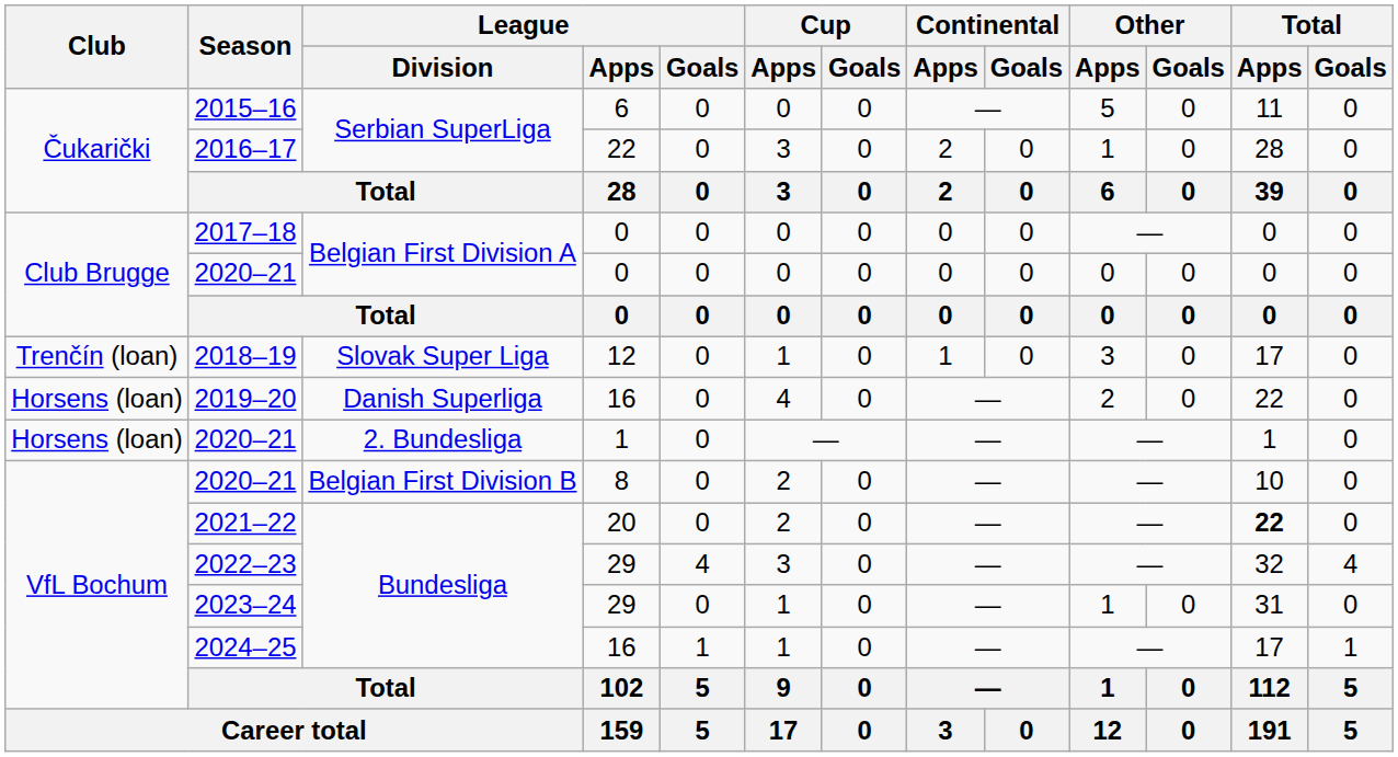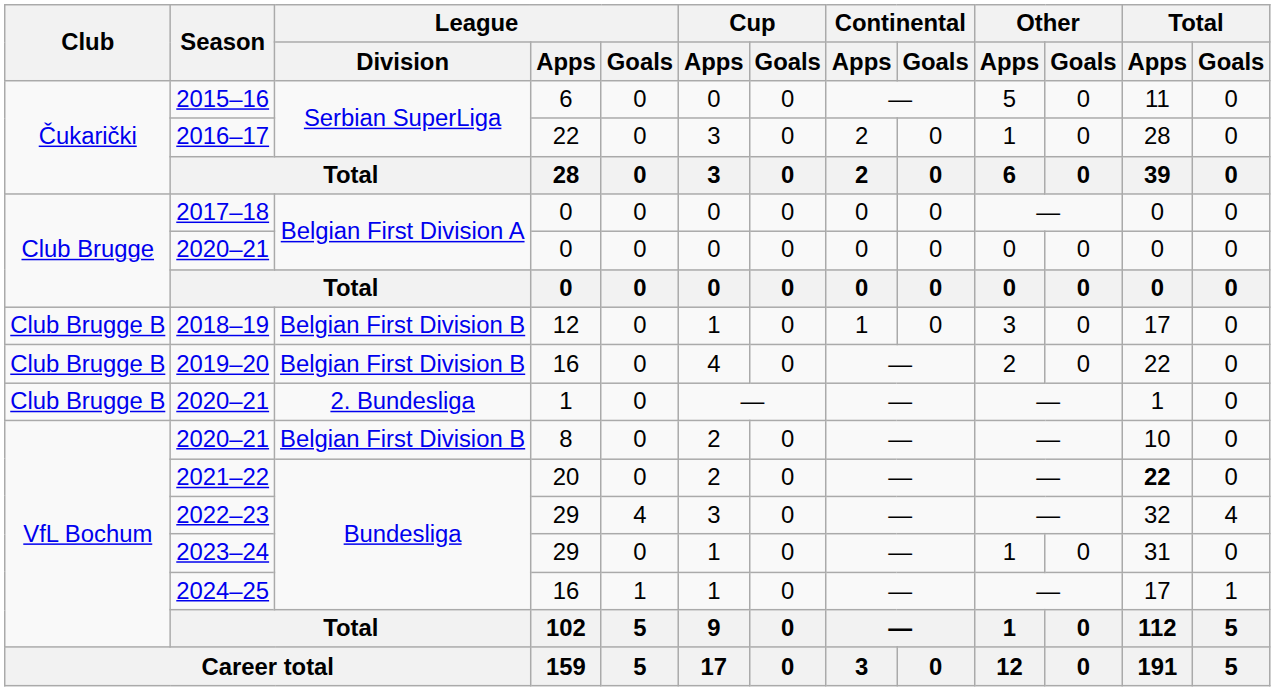 <table class="wikitable" style="text-align:center">
 <tr>
 <th rowspan="2">Club</th>
 <th rowspan="2">Season</th>
 <th colspan="3">League</th>
 <th colspan="2">Cup</th>
 <th colspan="2">Continental</th>
 <th colspan="2">Other</th>
 <th colspan="2">Total</th>
 </tr>
 <tr>
 <th>Division</th>
 <th>Apps</th>
 <th>Goals</th>
 <th>Apps</th>
 <th>Goals</th>
 <th>Apps</th>
 <th>Goals</th>
 <th>Apps</th>
 <th>Goals</th>
 <th>Apps</th>
 <th>Goals</th>
 </tr>
 <tr>
 <td rowspan="3"><a href='#'>Čukarički</a></td>
 <td><a href='#'>2015–16</a></td>
 <td rowspan="2"><a href='#'>Serbian SuperLiga</a></td>
 <td>6</td>
 <td>0</td>
 <td>0</td>
 <td>0</td>
 <td colspan="2">—</td>
 <td>5</td>
 <td>0</td>
 <td>11</td>
 <td>0</td>
 </tr>
 <tr>
 <td><a href='#'>2016–17</a></td>
 <td>22</td>
 <td>0</td>
 <td>3</td>
 <td>0</td>
 <td>2</td>
 <td>0</td>
 <td>1</td>
 <td>0</td>
 <td>28</td>
 <td>0</td>
 </tr>
 <tr>
 <th colspan="2">Total</th>
 <th>28</th>
 <th>0</th>
 <th>3</th>
 <th>0</th>
 <th>2</th>
 <th>0</th>
 <th>6</th>
 <th>0</th>
 <th>39</th>
 <th>0</th>
 </tr>
 <tr>
 <td rowspan="3"><a href='#'>Club Brugge</a></td>
 <td><a href='#'>2017–18</a></td>
 <td rowspan="2"><a href='#'>Belgian First Division A</a></td>
 <td>0</td>
 <td>0</td>
 <td>0</td>
 <td>0</td>
 <td>0</td>
 <td>0</td>
 <td colspan="2">—</td>
 <td>0</td>
 <td>0</td>
 </tr>
 <tr>
 <td><a href='#'>2020–21</a></td>
 <td>0</td>
 <td>0</td>
 <td>0</td>
 <td>0</td>
 <td>0</td>
 <td>0</td>
 <td>0</td>
 <td>0</td>
 <td>0</td>
 <td>0</td>
 </tr>
 <tr>
 <th colspan="2">Total</th>
 <th>0</th>
 <th>0</th>
 <th>0</th>
 <th>0</th>
 <th>0</th>
 <th>0</th>
 <th>0</th>
 <th>0</th>
 <th>0</th>
 <th>0</th>
 </tr>
 <tr>
-<td><a href='#'>Trenčín</a> (loan)</td>
+<td><a href='#'>Club Brugge B</a></td>
 <td><a href='#'>2018–19</a></td>
-<td><a href='#'>Slovak Super Liga</a></td>
+<td><a href='#'>Belgian First Division B</a></td>
 <td>12</td>
 <td>0</td>
 <td>1</td>
 <td>0</td>
 <td>1</td>
 <td>0</td>
 <td>3</td>
 <td>0</td>
 <td>17</td>
 <td>0</td>
 </tr>
 <tr>
-<td><a href='#'>Horsens</a> (loan)</td>
+<td><a href='#'>Club Brugge B</a></td>
 <td><a href='#'>2019–20</a></td>
-<td><a href='#'>Danish Superliga</a></td>
+<td><a href='#'>Belgian First Division B</a></td>
 <td>16</td>
 <td>0</td>
 <td>4</td>
 <td>0</td>
 <td colspan="2">—</td>
 <td>2</td>
 <td>0</td>
 <td>22</td>
 <td>0</td>
 </tr>
 <tr>
-<td><a href='#'>Horsens</a> (loan)</td>
+<td><a href='#'>Club Brugge B</a></td>
 <td><a href='#'>2020–21</a></td>
 <td><a href='#'>2. Bundesliga</a></td>
 <td>1</td>
 <td>0</td>
 <td colspan="2">—</td>
 <td colspan="2">—</td>
 <td colspan="2">—</td>
 <td>1</td>
 <td>0</td>
 </tr>
 <tr>
 <td rowspan="6"><a href='#'>VfL Bochum</a></td>
 <td><a href='#'>2020–21</a></td>
 <td><a href='#'>Belgian First Division B</a></td>
 <td>8</td>
 <td>0</td>
 <td>2</td>
 <td>0</td>
 <td colspan="2">—</td>
 <td colspan="2">—</td>
 <td>10</td>
 <td>0</td>
 </tr>
 <tr>
 <td><a href='#'>2021–22</a></td>
 <td rowspan="4"><a href='#'>Bundesliga</a></td>
 <td>20</td>
 <td>0</td>
 <td>2</td>
 <td>0</td>
 <td colspan="2">—</td>
 <td colspan="2">—</td>
 <td><strong>22</strong></td>
 <td>0</td>
 </tr>
 <tr>
 <td><a href='#'>2022–23</a></td>
 <td>29</td>
 <td>4</td>
 <td>3</td>
 <td>0</td>
 <td colspan="2">—</td>
 <td colspan="2">—</td>
 <td>32</td>
 <td>4</td>
 </tr>
 <tr>
 <td><a href='#'>2023–24</a></td>
 <td>29</td>
 <td>0</td>
 <td>1</td>
 <td>0</td>
 <td colspan="2">—</td>
 <td>1</td>
 <td>0</td>
 <td>31</td>
 <td>0</td>
 </tr>
 <tr>
 <td><a href='#'>2024–25</a></td>
 <td>16</td>
 <td>1</td>
 <td>1</td>
 <td>0</td>
 <td colspan="2">—</td>
 <td colspan="2">—</td>
 <td>17</td>
 <td>1</td>
 </tr>
 <tr>
 <th colspan="2">Total</th>
 <th>102</th>
 <th>5</th>
 <th>9</th>
 <th>0</th>
 <th colspan="2">—</th>
 <th>1</th>
 <th>0</th>
 <th>112</th>
 <th>5</th>
 </tr>
 <tr>
 <th colspan="3">Career total</th>
 <th>159</th>
 <th>5</th>
 <th>17</th>
 <th>0</th>
 <th>3</th>
 <th>0</th>
 <th>12</th>
 <th>0</th>
 <th>191</th>
 <th>5</th>
 </tr>
 </table>
